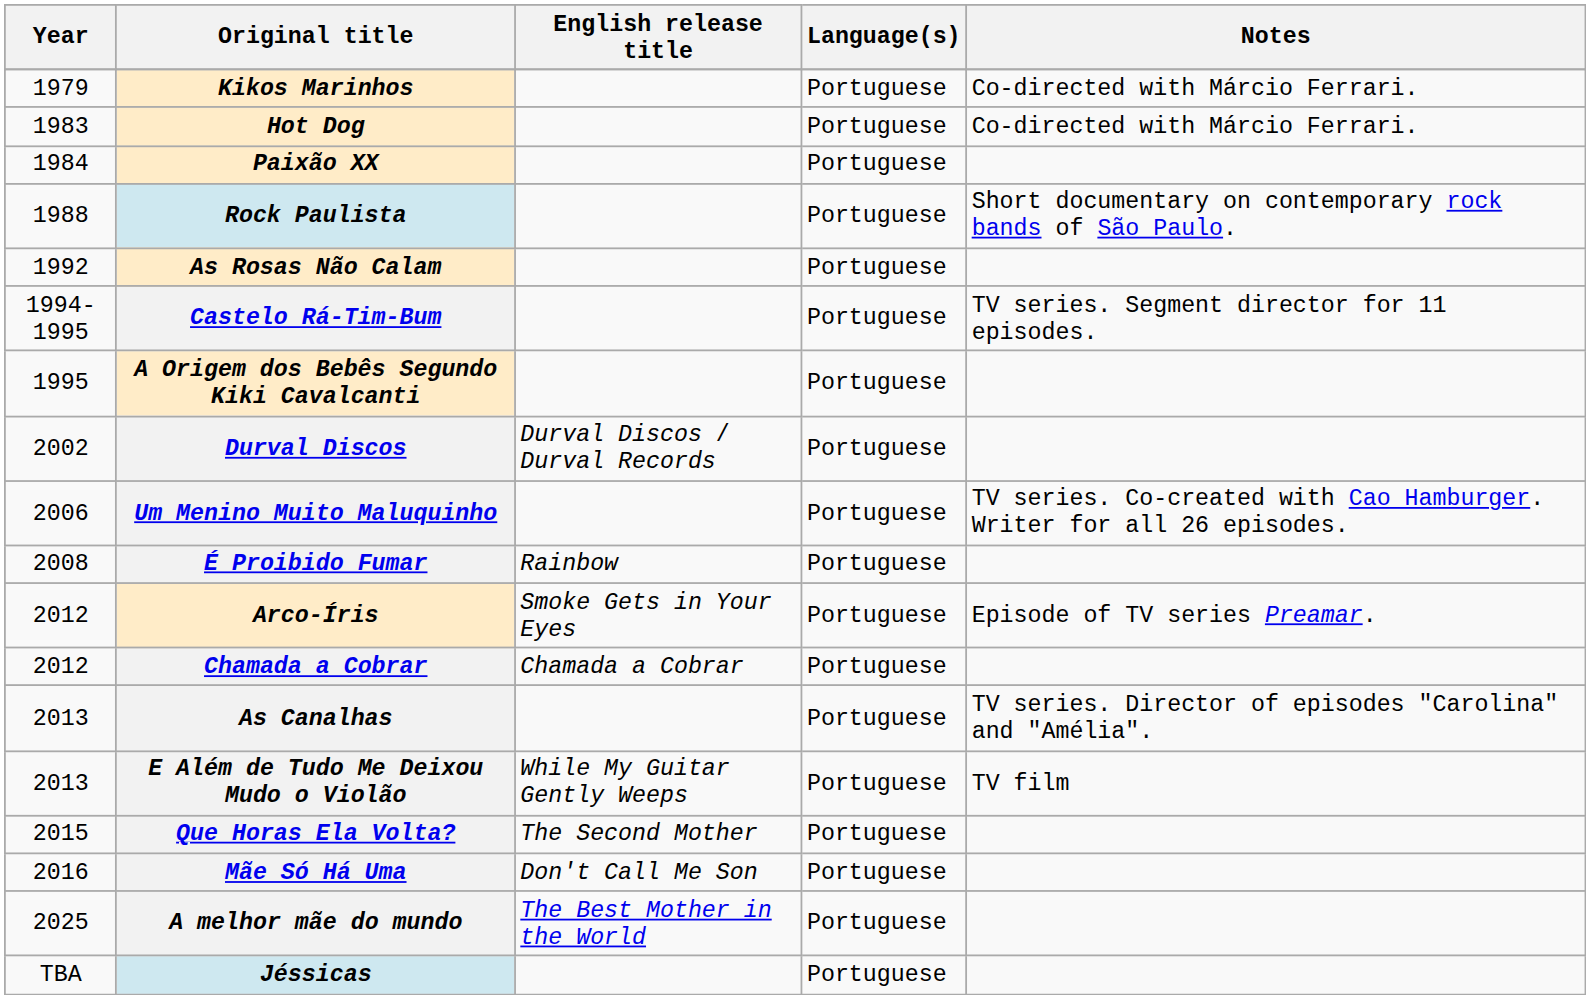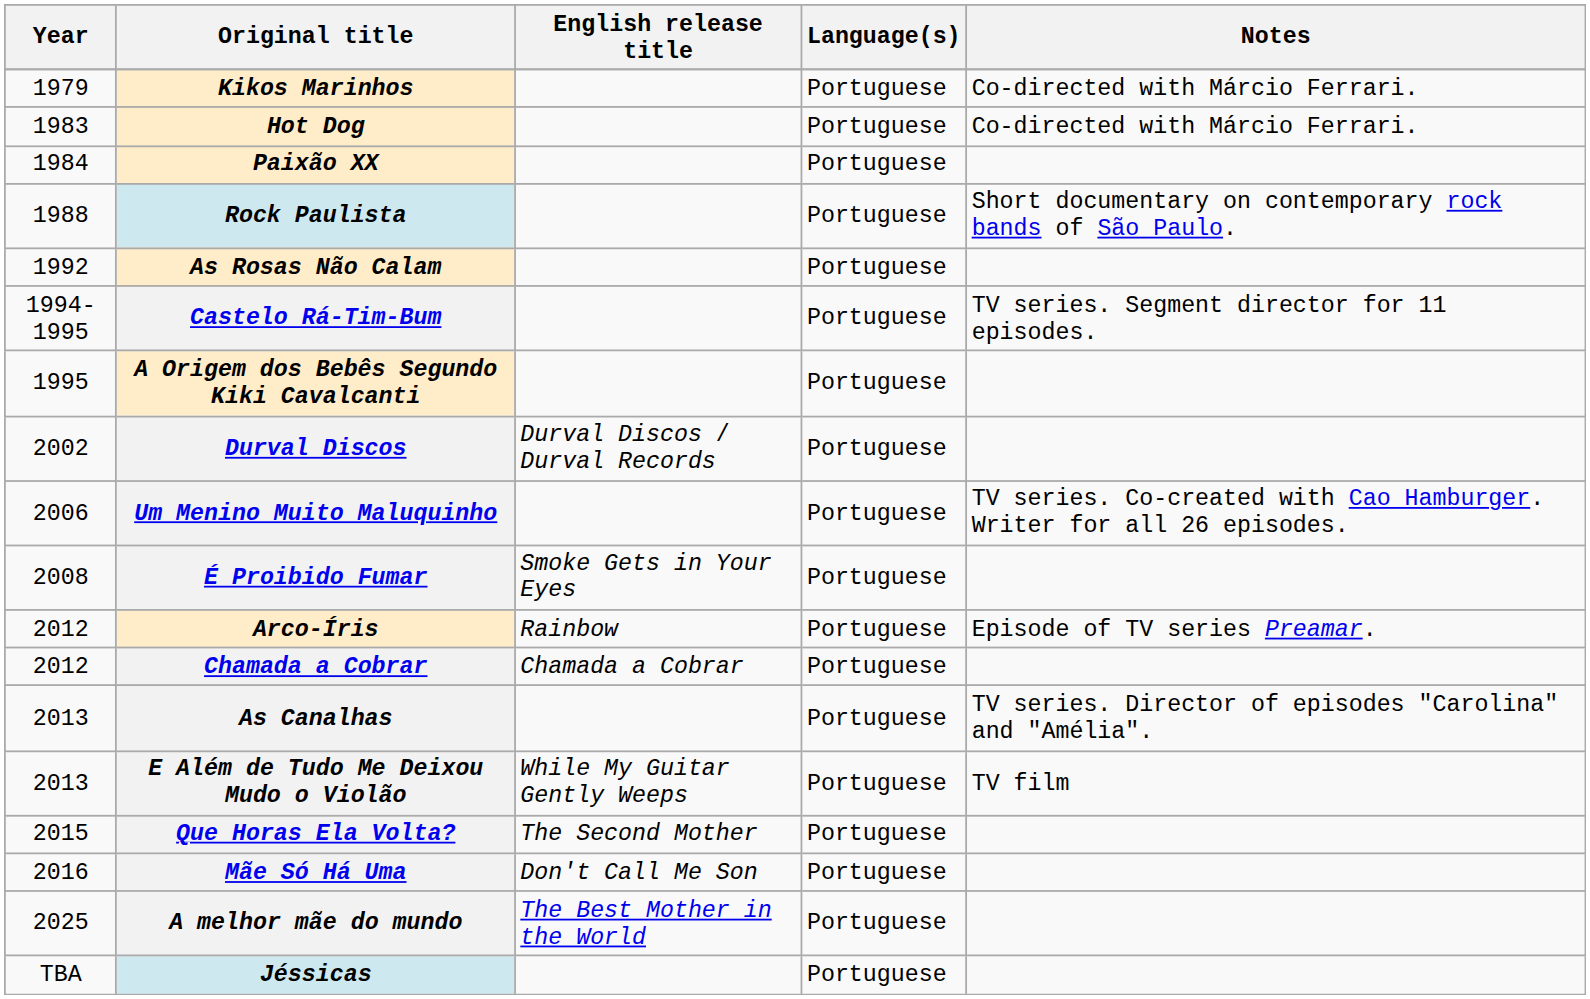 <table class="wikitable plainrowheaders sortable" style="width:100%;">
 <tr>
 <th scope="col">Year</th>
 <th scope="col">Original title</th>
 <th scope="col">English release title</th>
 <th scope="col">Language(s)</th>
 <th scope="col">Notes</th>
 </tr>
 <tr>
 </tr>
 <tr>
 <td style="text-align:center;">1979</td>
 <th scope="row" style="background-color:#FFECC8;"><em>Kikos Marinhos</em> </th>
 <td></td>
 <td>Portuguese</td>
 <td>Co-directed with Márcio Ferrari.</td>
 </tr>
 <tr>
 <td style="text-align:center;">1983</td>
 <th scope="row" style="background-color:#FFECC8;"><em>Hot Dog</em> </th>
 <td></td>
 <td>Portuguese</td>
 <td>Co-directed with Márcio Ferrari.</td>
 </tr>
 <tr>
 <td style="text-align:center;">1984</td>
 <th scope="row" style="background-color:#FFECC8;"><em>Paixão XX</em> </th>
 <td></td>
 <td>Portuguese</td>
 <td></td>
 </tr>
 <tr>
 <td style="text-align:center;">1988</td>
 <th scope="row" style="background-color:#CEE8F0;"><em>Rock Paulista</em> </th>
 <td></td>
 <td>Portuguese</td>
 <td>Short documentary on contemporary <a href='#'>rock bands</a> of <a href='#'>São Paulo</a>.</td>
 </tr>
 <tr>
 <td style="text-align:center;">1992</td>
 <th scope="row" style="background-color:#FFECC8;"><em>As Rosas Não Calam</em> </th>
 <td></td>
 <td>Portuguese</td>
 <td></td>
 </tr>
 <tr>
 <td style="text-align:center;">1994-1995</td>
 <th scope="row"><em><a href='#'>Castelo Rá-Tim-Bum</a></em></th>
 <td></td>
 <td>Portuguese</td>
 <td>TV series. Segment director for 11 episodes.</td>
 </tr>
 <tr>
 <td style="text-align:center;">1995</td>
 <th scope="row" style="background-color:#FFECC8;"><em>A Origem dos Bebês Segundo Kiki Cavalcanti</em> </th>
 <td></td>
 <td>Portuguese</td>
 <td></td>
 </tr>
 <tr>
 <td style="text-align:center;">2002</td>
 <th scope="row"><em><a href='#'>Durval Discos</a></em></th>
 <td><em>Durval Discos</em> / <em>Durval Records</em></td>
 <td>Portuguese</td>
 <td></td>
 </tr>
 <tr>
 <td style="text-align:center;">2006</td>
 <th scope="row"><em><a href='#'>Um Menino Muito Maluquinho</a></em></th>
 <td></td>
 <td>Portuguese</td>
 <td>TV series. Co-created with <a href='#'>Cao Hamburger</a>. Writer for all 26 episodes.</td>
 </tr>
 <tr>
 <td style="text-align:center;">2008</td>
 <th scope="row"><em><a href='#'>É Proibido Fumar</a></em></th>
-<td><em>Rainbow</em></td>
+<td><em>Smoke Gets in Your Eyes</em></td>
 <td>Portuguese</td>
 <td></td>
 </tr>
 <tr>
 <td style="text-align:center;">2012</td>
 <th scope="row" style="background-color:#FFECC8;"><em>Arco-Íris</em> </th>
-<td><em>Smoke Gets in Your Eyes</em></td>
+<td><em>Rainbow</em></td>
 <td>Portuguese</td>
 <td>Episode of TV series <em><a href='#'>Preamar</a></em>.</td>
 </tr>
 <tr>
 <td style="text-align:center;">2012</td>
 <th scope="row"><em><a href='#'>Chamada a Cobrar</a></em></th>
 <td><em>Chamada a Cobrar</em></td>
 <td>Portuguese</td>
 <td></td>
 </tr>
 <tr>
 <td style="text-align:center;">2013</td>
 <th scope="row"><em>As Canalhas</em></th>
 <td></td>
 <td>Portuguese</td>
 <td>TV series. Director of episodes "Carolina" and "Amélia".</td>
 </tr>
 <tr>
 <td style="text-align:center;">2013</td>
 <th scope="row"><em>E Além de Tudo Me Deixou Mudo o Violão</em></th>
 <td><em>While My Guitar Gently Weeps</em></td>
 <td>Portuguese</td>
 <td>TV film</td>
 </tr>
 <tr>
 <td style="text-align:center;">2015</td>
 <th scope="row"><em><a href='#'>Que Horas Ela Volta?</a></em></th>
 <td><em>The Second Mother</em></td>
 <td>Portuguese</td>
 <td></td>
 </tr>
 <tr>
 <td style="text-align:center;">2016</td>
 <th scope="row"><em><a href='#'>Mãe Só Há Uma</a></em></th>
 <td><em>Don't Call Me Son</em></td>
 <td>Portuguese</td>
 <td></td>
 </tr>
 <tr>
 <td style="text-align:center;">2025</td>
 <th scope="row"><em>A melhor mãe do mundo</em></th>
 <td><em><a href='#'>The Best Mother in the World</a></em></td>
 <td>Portuguese</td>
 <td></td>
 </tr>
 <tr>
 <td style="text-align:center;">TBA</td>
 <th scope="row" style="background-color:#CEE8F0;"><em>Jéssicas</em> </th>
 <td></td>
 <td>Portuguese</td>
 <td></td>
 </tr>
 <tr>
 </tr>
 </table>
